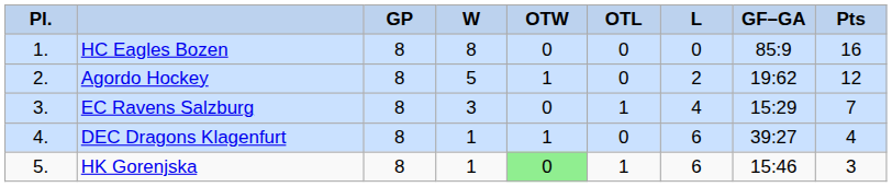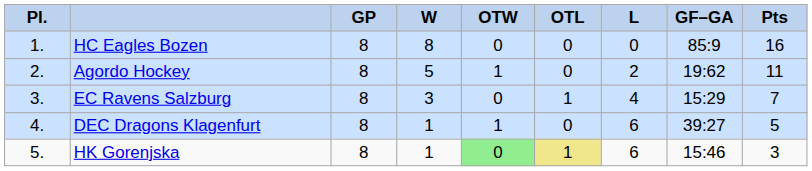 <table class="wikitable" width="60%">
 <tr style="font-weight:bold; background-color:#BCD2EE;" align="center" |>
 <td width="5%">Pl.</td>
 <td width="20%"></td>
 <td width="5%">GP</td>
 <td width="5%">W</td>
 <td width="5%">OTW</td>
 <td width="5%">OTL</td>
 <td width="5%">L</td>
 <td width="5%">GF–GA</td>
 <td width="5%">Pts</td>
 </tr>
 <tr align="center" bgcolor="#CAE1FF">
 <td>1.</td>
 <td align="left"> <a href='#'>HC Eagles Bozen</a></td>
 <td>8</td>
 <td>8</td>
 <td>0</td>
 <td>0</td>
 <td>0</td>
 <td>85:9</td>
 <td>16</td>
 </tr>
 <tr align="center" bgcolor="#CAE1FF">
 <td>2.</td>
 <td align="left"> <a href='#'>Agordo Hockey</a></td>
 <td>8</td>
 <td>5</td>
 <td>1</td>
 <td>0</td>
 <td>2</td>
 <td>19:62</td>
-<td>12</td>
+<td>11</td>
 </tr>
 <tr align="center" bgcolor="#CAE1FF">
 <td>3.</td>
 <td align="left"> <a href='#'>EC Ravens Salzburg</a></td>
 <td>8</td>
 <td>3</td>
 <td>0</td>
 <td>1</td>
 <td>4</td>
 <td>15:29</td>
 <td>7</td>
 </tr>
 <tr align="center" bgcolor="#CAE1FF">
 <td>4.</td>
 <td align="left"> <a href='#'>DEC Dragons Klagenfurt</a></td>
 <td>8</td>
 <td>1</td>
 <td>1</td>
 <td>0</td>
 <td>6</td>
 <td>39:27</td>
-<td>4</td>
+<td>5</td>
 </tr>
 <tr align="center">
 <td>5.</td>
 <td align="left"> <a href='#'>HK Gorenjska</a></td>
 <td>8</td>
 <td>1</td>
 <td style="background: lightgreen;">0</td>
-<td>1</td>
+<td style="background: khaki;">1</td>
 <td>6</td>
 <td>15:46</td>
 <td>3</td>
 </tr>
 </table>
